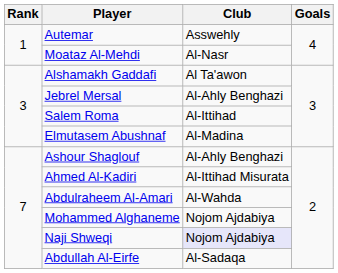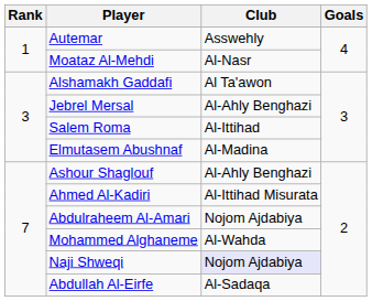 <table class="wikitable" style="text-align:center">
 <tr>
 <th>Rank</th>
 <th>Player</th>
 <th>Club</th>
 <th>Goals</th>
 </tr>
 <tr>
 <td rowspan=2>1</td>
 <td align=left> <a href='#'>Autemar</a></td>
 <td align=left>Asswehly</td>
 <td rowspan=2>4</td>
 </tr>
 <tr>
 <td align=left> <a href='#'>Moataz Al-Mehdi</a></td>
 <td align=left>Al-Nasr</td>
 </tr>
 <tr>
 <td rowspan=4>3</td>
 <td align=left> <a href='#'>Alshamakh Gaddafi</a></td>
 <td align=left>Al Ta'awon</td>
 <td rowspan=4>3</td>
 </tr>
 <tr>
 <td align=left> <a href='#'>Jebrel Mersal</a></td>
 <td align=left>Al-Ahly Benghazi</td>
 </tr>
 <tr>
 <td align=left> <a href='#'>Salem Roma</a></td>
 <td align=left>Al-Ittihad</td>
 </tr>
 <tr>
 <td align=left> <a href='#'>Elmutasem Abushnaf</a></td>
 <td align=left>Al-Madina</td>
 </tr>
 <tr>
 <td rowspan=6>7</td>
 <td align=left> <a href='#'>Ashour Shaglouf</a></td>
 <td align=left>Al-Ahly Benghazi</td>
 <td rowspan=6>2</td>
 </tr>
 <tr>
 <td align=left> <a href='#'>Ahmed Al-Kadiri</a></td>
 <td align=left>Al-Ittihad Misurata</td>
 </tr>
 <tr>
 <td align=left> <a href='#'>Abdulraheem Al-Amari</a></td>
-<td align=left>Al-Wahda</td>
+<td align=left>Nojom Ajdabiya</td>
 </tr>
 <tr>
 <td align=left> <a href='#'>Mohammed Alghaneme</a></td>
-<td align=left>Nojom Ajdabiya</td>
+<td align=left>Al-Wahda</td>
 </tr>
 <tr>
 <td align=left> <a href='#'>Naji Shweqi</a></td>
 <td align=left style="background: lavender;">Nojom Ajdabiya</td>
 </tr>
 <tr>
 <td align=left> <a href='#'>Abdullah Al-Eirfe</a></td>
 <td align=left>Al-Sadaqa</td>
 </tr>
 </table>
